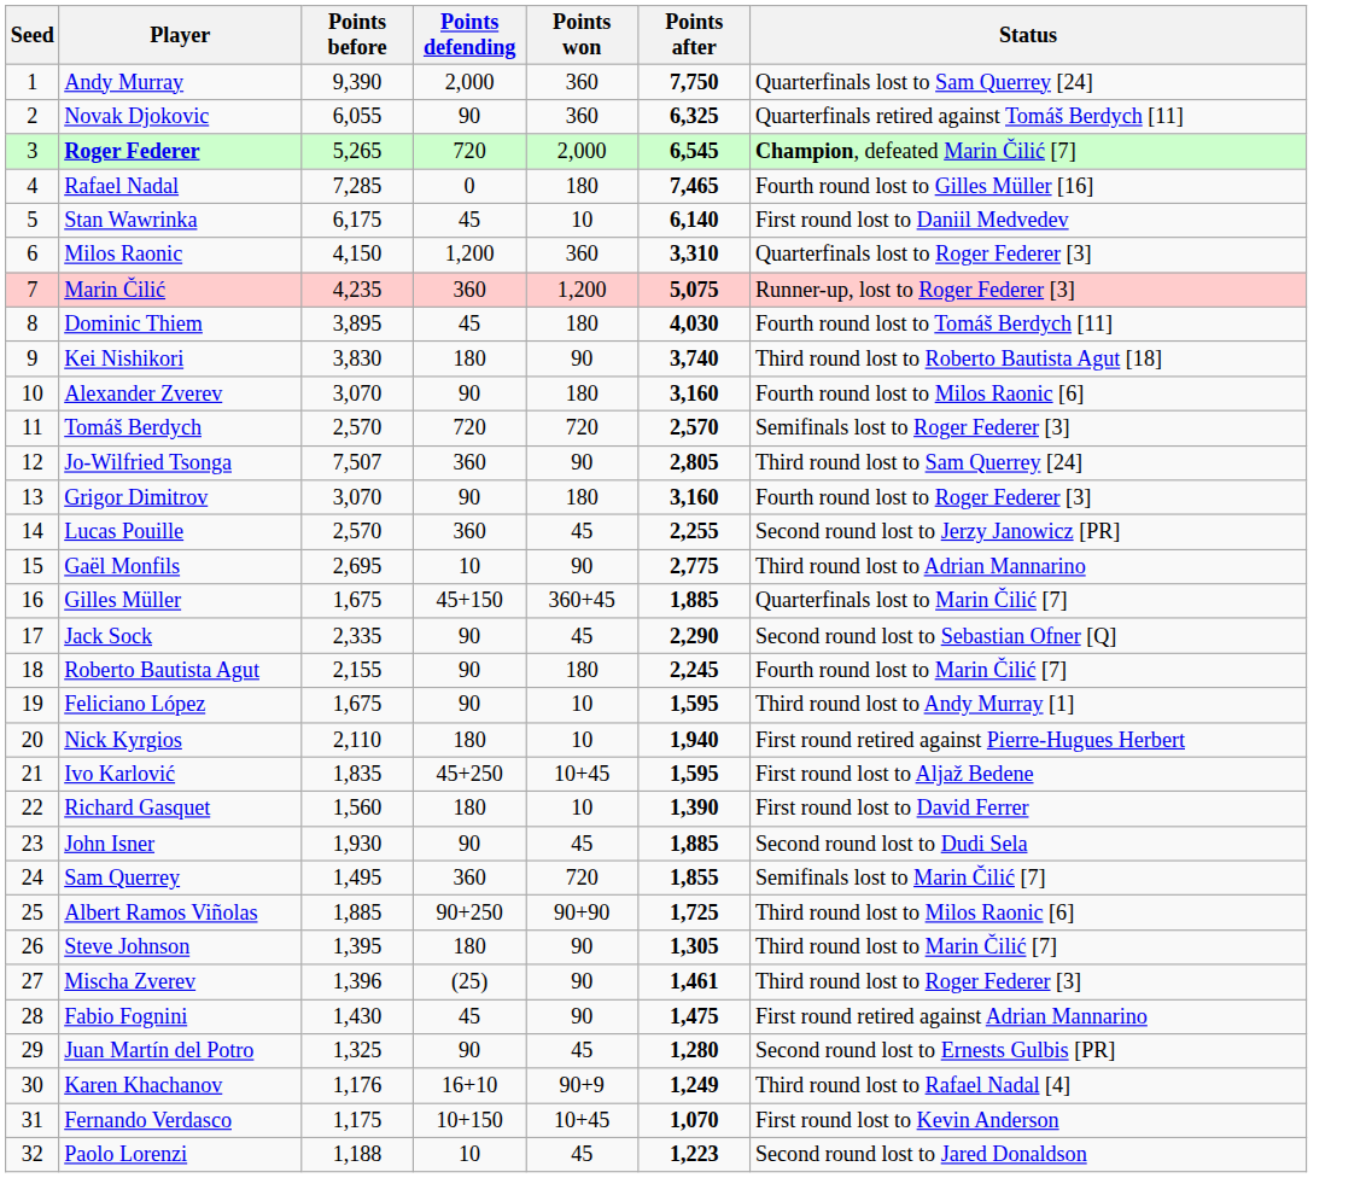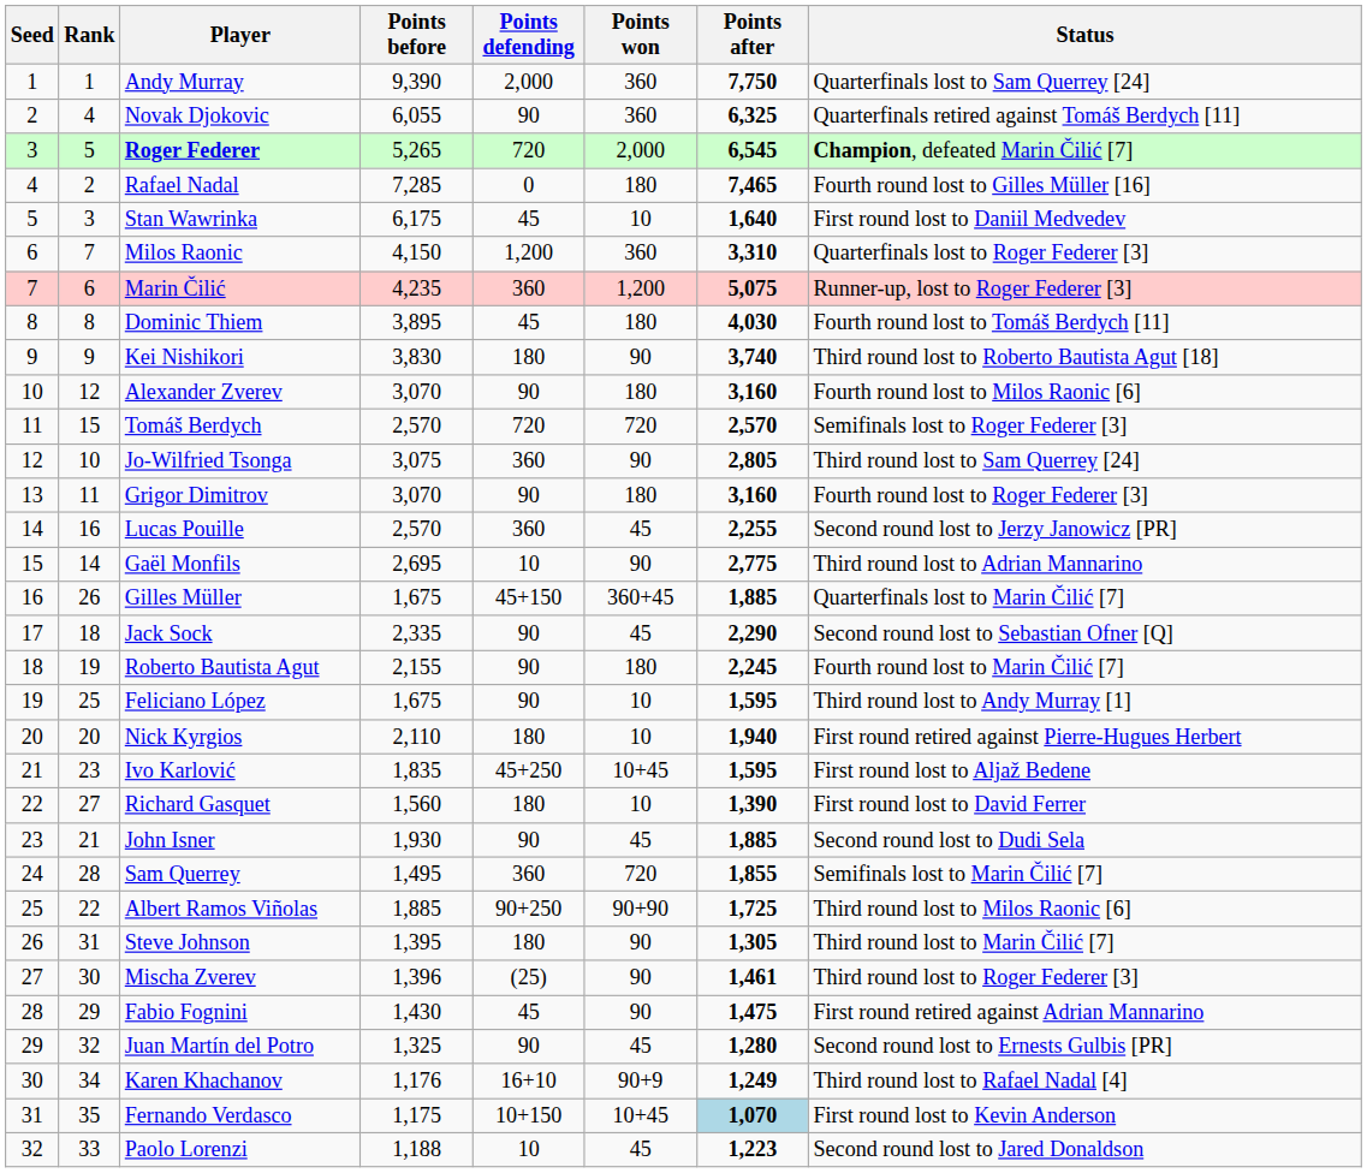 <table class="wikitable sortable" style="text-align:center;">
 <tr>
 <th style="width:30px;">Seed</th>
+<th style="width:30px;">Rank</th>
 <th style="width:170px;">Player</th>
 <th style="width:75px;">Points <br>before</th>
 <th style="width:75px;"><a href='#'>Points <br>defending</a></th>
 <th style="width:75px;">Points <br>won</th>
 <th style="width:75px;">Points <br>after</th>
 <th style="width:400px;">Status</th>
 </tr>
 <tr>
+<td>1</td>
 <td>1</td>
 <td style="text-align:left;" data-sort-value=> <a href='#'>Andy Murray</a></td>
 <td>9,390</td>
 <td>2,000</td>
 <td>360</td>
 <td><strong>7,750</strong></td>
 <td style="text-align:left;" data-sort-value=>Quarterfinals lost to  <a href='#'>Sam Querrey</a> [24]</td>
 </tr>
 <tr>
 <td>2</td>
+<td>4</td>
 <td style="text-align:left;" data-sort-value=> <a href='#'>Novak Djokovic</a></td>
 <td>6,055</td>
 <td>90</td>
 <td>360</td>
 <td><strong>6,325</strong></td>
 <td style="text-align:left;" data-sort-value=>Quarterfinals retired against  <a href='#'>Tomáš Berdych</a> [11]</td>
 </tr>
 <tr style="background:#cfc;">
 <td>3</td>
+<td>5</td>
 <td style="text-align:left;" data-sort-value=><strong> <a href='#'>Roger Federer</a></strong></td>
 <td>5,265</td>
 <td>720</td>
 <td>2,000</td>
 <td><strong>6,545</strong></td>
 <td style="text-align:left;" data-sort-value=><strong>Champion</strong>, defeated  <a href='#'>Marin Čilić</a> [7]</td>
 </tr>
 <tr>
 <td>4</td>
+<td>2</td>
 <td style="text-align:left;" data-sort-value=> <a href='#'>Rafael Nadal</a></td>
 <td>7,285</td>
 <td>0</td>
 <td>180</td>
 <td><strong>7,465</strong></td>
 <td style="text-align:left;" data-sort-value=>Fourth round lost to  <a href='#'>Gilles Müller</a> [16]</td>
 </tr>
 <tr>
 <td>5</td>
+<td>3</td>
 <td style="text-align:left;" data-sort-value=> <a href='#'>Stan Wawrinka</a></td>
 <td>6,175</td>
 <td>45</td>
 <td>10</td>
-<td><strong>6,140</strong></td>
+<td><strong>1,640</strong></td>
 <td style="text-align:left;" data-sort-value=>First round lost to  <a href='#'>Daniil Medvedev</a></td>
 </tr>
 <tr>
 <td>6</td>
+<td>7</td>
 <td style="text-align:left;" data-sort-value=> <a href='#'>Milos Raonic</a></td>
 <td>4,150</td>
 <td>1,200</td>
 <td>360</td>
 <td><strong>3,310</strong></td>
 <td style="text-align:left;" data-sort-value=>Quarterfinals lost to  <a href='#'>Roger Federer</a> [3]</td>
 </tr>
 <tr style="background:#fcc;">
 <td>7</td>
+<td>6</td>
 <td style="text-align:left;" data-sort-value=> <a href='#'>Marin Čilić</a></td>
 <td>4,235</td>
 <td>360</td>
 <td>1,200</td>
 <td><strong>5,075</strong></td>
 <td style="text-align:left;" data-sort-value=>Runner-up, lost to  <a href='#'>Roger Federer</a> [3]</td>
 </tr>
 <tr>
+<td>8</td>
 <td>8</td>
 <td style="text-align:left;" data-sort-value=> <a href='#'>Dominic Thiem</a></td>
 <td>3,895</td>
 <td>45</td>
 <td>180</td>
 <td><strong>4,030</strong></td>
 <td style="text-align:left;" data-sort-value=>Fourth round lost to  <a href='#'>Tomáš Berdych</a> [11]</td>
 </tr>
 <tr>
 <td>9</td>
+<td>9</td>
 <td style="text-align:left;" data-sort-value=> <a href='#'>Kei Nishikori</a></td>
 <td>3,830</td>
 <td>180</td>
 <td>90</td>
 <td><strong>3,740</strong></td>
 <td style="text-align:left;" data-sort-value=>Third round lost to  <a href='#'>Roberto Bautista Agut</a> [18]</td>
 </tr>
 <tr>
 <td>10</td>
+<td>12</td>
 <td style="text-align:left;" data-sort-value=> <a href='#'>Alexander Zverev</a></td>
 <td>3,070</td>
 <td>90</td>
 <td>180</td>
 <td><strong>3,160</strong></td>
 <td style="text-align:left;" data-sort-value=>Fourth round lost to  <a href='#'>Milos Raonic</a> [6]</td>
 </tr>
 <tr>
 <td>11</td>
+<td>15</td>
 <td style="text-align:left;" data-sort-value=> <a href='#'>Tomáš Berdych</a></td>
 <td>2,570</td>
 <td>720</td>
 <td>720</td>
 <td><strong>2,570</strong></td>
 <td style="text-align:left;" data-sort-value=>Semifinals lost to  <a href='#'>Roger Federer</a> [3]</td>
 </tr>
 <tr>
 <td>12</td>
+<td>10</td>
 <td style="text-align:left;" data-sort-value=> <a href='#'>Jo-Wilfried Tsonga</a></td>
-<td>7,507</td>
+<td>3,075</td>
 <td>360</td>
 <td>90</td>
 <td><strong>2,805</strong></td>
 <td style="text-align:left;" data-sort-value=>Third round lost to  <a href='#'>Sam Querrey</a> [24]</td>
 </tr>
 <tr>
 <td>13</td>
+<td>11</td>
 <td style="text-align:left;" data-sort-value=> <a href='#'>Grigor Dimitrov</a></td>
 <td>3,070</td>
 <td>90</td>
 <td>180</td>
 <td><strong>3,160</strong></td>
 <td style="text-align:left;" data-sort-value=>Fourth round lost to  <a href='#'>Roger Federer</a> [3]</td>
 </tr>
 <tr>
 <td>14</td>
+<td>16</td>
 <td style="text-align:left;" data-sort-value=> <a href='#'>Lucas Pouille</a></td>
 <td>2,570</td>
 <td>360</td>
 <td>45</td>
 <td><strong>2,255</strong></td>
 <td style="text-align:left;" data-sort-value=>Second round lost to  <a href='#'>Jerzy Janowicz</a> [PR]</td>
 </tr>
 <tr>
 <td>15</td>
+<td>14</td>
 <td style="text-align:left;" data-sort-value=> <a href='#'>Gaël Monfils</a></td>
 <td>2,695</td>
 <td>10</td>
 <td>90</td>
 <td><strong>2,775</strong></td>
 <td style="text-align:left;" data-sort-value=>Third round lost to  <a href='#'>Adrian Mannarino</a></td>
 </tr>
 <tr>
 <td>16</td>
+<td>26</td>
 <td style="text-align:left;" data-sort-value=> <a href='#'>Gilles Müller</a></td>
 <td>1,675</td>
 <td>45+150</td>
 <td>360+45</td>
 <td><strong>1,885</strong></td>
 <td style="text-align:left;" data-sort-value=>Quarterfinals lost to  <a href='#'>Marin Čilić</a> [7]</td>
 </tr>
 <tr>
 <td>17</td>
+<td>18</td>
 <td style="text-align:left;" data-sort-value=> <a href='#'>Jack Sock</a></td>
 <td>2,335</td>
 <td>90</td>
 <td>45</td>
 <td><strong>2,290</strong></td>
 <td style="text-align:left;" data-sort-value=>Second round lost to  <a href='#'>Sebastian Ofner</a> [Q]</td>
 </tr>
 <tr>
 <td>18</td>
+<td>19</td>
 <td style="text-align:left;" data-sort-value=> <a href='#'>Roberto Bautista Agut</a></td>
 <td>2,155</td>
 <td>90</td>
 <td>180</td>
 <td><strong>2,245</strong></td>
 <td style="text-align:left;" data-sort-value=>Fourth round lost to  <a href='#'>Marin Čilić</a> [7]</td>
 </tr>
 <tr>
 <td>19</td>
+<td>25</td>
 <td style="text-align:left;" data-sort-value=> <a href='#'>Feliciano López</a></td>
 <td>1,675</td>
 <td>90</td>
 <td>10</td>
 <td><strong>1,595</strong></td>
 <td style="text-align:left;" data-sort-value=>Third round lost to  <a href='#'>Andy Murray</a> [1]</td>
 </tr>
 <tr>
+<td>20</td>
 <td>20</td>
 <td style="text-align:left;" data-sort-value=> <a href='#'>Nick Kyrgios</a></td>
 <td>2,110</td>
 <td>180</td>
 <td>10</td>
 <td><strong>1,940</strong></td>
 <td style="text-align:left;" data-sort-value=>First round retired against  <a href='#'>Pierre-Hugues Herbert</a></td>
 </tr>
 <tr>
 <td>21</td>
+<td>23</td>
 <td style="text-align:left;" data-sort-value=> <a href='#'>Ivo Karlović</a></td>
 <td>1,835</td>
 <td>45+250</td>
 <td>10+45</td>
 <td><strong>1,595</strong></td>
 <td style="text-align:left;" data-sort-value=>First round lost to  <a href='#'>Aljaž Bedene</a></td>
 </tr>
 <tr>
 <td>22</td>
+<td>27</td>
 <td style="text-align:left;" data-sort-value=> <a href='#'>Richard Gasquet</a></td>
 <td>1,560</td>
 <td>180</td>
 <td>10</td>
 <td><strong>1,390</strong></td>
 <td style="text-align:left;" data-sort-value=>First round lost to  <a href='#'>David Ferrer</a></td>
 </tr>
 <tr>
 <td>23</td>
+<td>21</td>
 <td style="text-align:left;" data-sort-value=> <a href='#'>John Isner</a></td>
 <td>1,930</td>
 <td>90</td>
 <td>45</td>
 <td><strong>1,885</strong></td>
 <td style="text-align:left;" data-sort-value=>Second round lost to  <a href='#'>Dudi Sela</a></td>
 </tr>
 <tr>
 <td>24</td>
+<td>28</td>
 <td style="text-align:left;" data-sort-value=> <a href='#'>Sam Querrey</a></td>
 <td>1,495</td>
 <td>360</td>
 <td>720</td>
 <td><strong>1,855</strong></td>
 <td style="text-align:left;" data-sort-value=>Semifinals lost to  <a href='#'>Marin Čilić</a> [7]</td>
 </tr>
 <tr>
 <td>25</td>
+<td>22</td>
 <td style="text-align:left;" data-sort-value=> <a href='#'>Albert Ramos Viñolas</a></td>
 <td>1,885</td>
 <td>90+250</td>
 <td>90+90</td>
 <td><strong>1,725</strong></td>
 <td style="text-align:left;" data-sort-value=>Third round lost to  <a href='#'>Milos Raonic</a> [6]</td>
 </tr>
 <tr>
 <td>26</td>
+<td>31</td>
 <td style="text-align:left;" data-sort-value=> <a href='#'>Steve Johnson</a></td>
 <td>1,395</td>
 <td>180</td>
 <td>90</td>
 <td><strong>1,305</strong></td>
 <td style="text-align:left;" data-sort-value=>Third round lost to  <a href='#'>Marin Čilić</a> [7]</td>
 </tr>
 <tr>
 <td>27</td>
+<td>30</td>
 <td style="text-align:left;" data-sort-value=> <a href='#'>Mischa Zverev</a></td>
 <td>1,396</td>
 <td>(25)</td>
 <td>90</td>
 <td><strong>1,461</strong></td>
 <td style="text-align:left;" data-sort-value=>Third round lost to  <a href='#'>Roger Federer</a> [3]</td>
 </tr>
 <tr>
 <td>28</td>
+<td>29</td>
 <td style="text-align:left;" data-sort-value=> <a href='#'>Fabio Fognini</a></td>
 <td>1,430</td>
 <td>45</td>
 <td>90</td>
 <td><strong>1,475</strong></td>
 <td style="text-align:left;" data-sort-value=>First round retired against  <a href='#'>Adrian Mannarino</a></td>
 </tr>
 <tr>
 <td>29</td>
+<td>32</td>
 <td style="text-align:left;" data-sort-value=> <a href='#'>Juan Martín del Potro</a></td>
 <td>1,325</td>
 <td>90</td>
 <td>45</td>
 <td><strong>1,280</strong></td>
 <td style="text-align:left;" data-sort-value=>Second round lost to  <a href='#'>Ernests Gulbis</a> [PR]</td>
 </tr>
 <tr>
 <td>30</td>
+<td>34</td>
 <td style="text-align:left;" data-sort-value=> <a href='#'>Karen Khachanov</a></td>
 <td>1,176</td>
 <td>16+10</td>
 <td>90+9</td>
 <td><strong>1,249</strong></td>
 <td style="text-align:left;" data-sort-value=>Third round lost to  <a href='#'>Rafael Nadal</a> [4]</td>
 </tr>
 <tr>
 <td>31</td>
+<td>35</td>
 <td style="text-align:left;" data-sort-value=> <a href='#'>Fernando Verdasco</a></td>
 <td>1,175</td>
 <td>10+150</td>
 <td>10+45</td>
-<td><strong>1,070</strong></td>
+<td style="background: lightblue;"><strong>1,070</strong></td>
 <td style="text-align:left;" data-sort-value=>First round lost to  <a href='#'>Kevin Anderson</a></td>
 </tr>
 <tr>
 <td>32</td>
+<td>33</td>
 <td style="text-align:left;" data-sort-value=> <a href='#'>Paolo Lorenzi</a></td>
 <td>1,188</td>
 <td>10</td>
 <td>45</td>
 <td><strong>1,223</strong></td>
 <td style="text-align:left;" data-sort-value=>Second round lost to  <a href='#'>Jared Donaldson</a></td>
 </tr>
 </table>
